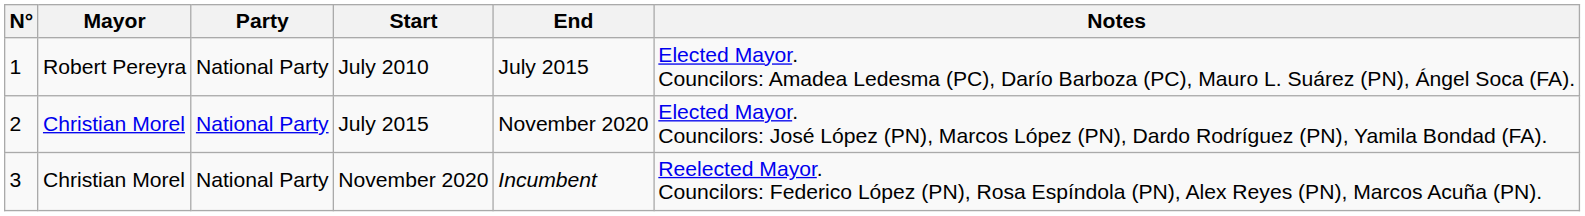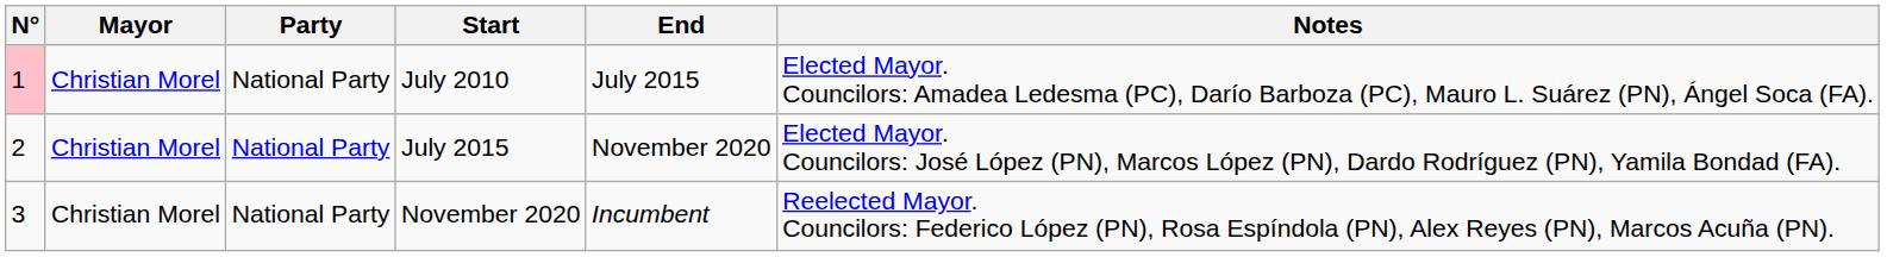 <table class=wikitable>
 <tr>
 <th>N°</th>
 <th>Mayor</th>
 <th>Party</th>
 <th>Start</th>
 <th>End</th>
 <th>Notes</th>
 </tr>
 <tr>
-<td>1</td>
-<td>Robert Pereyra</td>
+<td style="background: pink;">1</td>
+<td><a href='#'>Christian Morel</a></td>
 <td>National Party</td>
 <td>July 2010</td>
 <td>July 2015</td>
 <td><a href='#'>Elected Mayor</a>.<br>Councilors: Amadea Ledesma (PC), Darío Barboza (PC), Mauro L. Suárez (PN), Ángel Soca (FA).</td>
 </tr>
 <tr>
 <td>2</td>
 <td><a href='#'>Christian Morel</a></td>
 <td><a href='#'>National Party</a></td>
 <td>July 2015</td>
 <td>November 2020</td>
 <td><a href='#'>Elected Mayor</a>.<br>Councilors: José López (PN), Marcos López (PN), Dardo Rodríguez (PN), Yamila Bondad (FA).</td>
 </tr>
 <tr>
 <td>3</td>
 <td>Christian Morel</td>
 <td>National Party</td>
 <td>November 2020</td>
 <td><em>Incumbent</em></td>
 <td><a href='#'>Reelected Mayor</a>.<br>Councilors: Federico López (PN), Rosa Espíndola (PN), Alex Reyes (PN), Marcos Acuña (PN).</td>
 </tr>
 </table>
